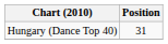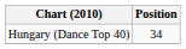 <table class="wikitable sortable">
 <tr>
 <th>Chart (2010)</th>
 <th>Position</th>
 </tr>
 <tr>
 <td>Hungary (Dance Top 40)</td>
-<td align="center">31</td>
+<td align="center">34</td>
 </tr>
 <tr>
 </tr>
 </table>
